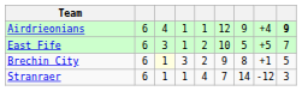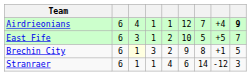 <table class="wikitable" style="text-align:center;">
 <tr>
 <th width=165>Team</th>
 <th width=20></th>
 <th width=20></th>
 <th width=20></th>
 <th width=20></th>
 <th width=20></th>
 <th width=20></th>
 <th width=20></th>
 <th width=20></th>
 </tr>
 <tr style="background:#cfc;">
 <td align="left"><a href='#'>Airdrieonians</a></td>
 <td>6</td>
 <td>4</td>
 <td>1</td>
 <td>1</td>
 <td>12</td>
-<td>9</td>
+<td>7</td>
 <td>+4</td>
 <td><strong>9</strong></td>
 </tr>
 <tr style="background:#cfc;">
 <td align="left"><a href='#'>East Fife</a></td>
 <td>6</td>
 <td>3</td>
 <td>1</td>
 <td>2</td>
 <td>10</td>
 <td>5</td>
 <td>+5</td>
 <td>7</td>
 </tr>
 <tr>
 <td align="left"><a href='#'>Brechin City</a></td>
 <td>6</td>
 <td style="background: lightyellow;">1</td>
 <td>3</td>
 <td>2</td>
 <td>9</td>
 <td>8</td>
 <td>+1</td>
 <td>5</td>
 </tr>
 <tr>
 <td align="left"><a href='#'>Stranraer</a></td>
 <td>6</td>
 <td>1</td>
 <td>1</td>
 <td>4</td>
-<td>7</td>
+<td>6</td>
 <td>14</td>
 <td>-12</td>
 <td>3</td>
 </tr>
 </table>
